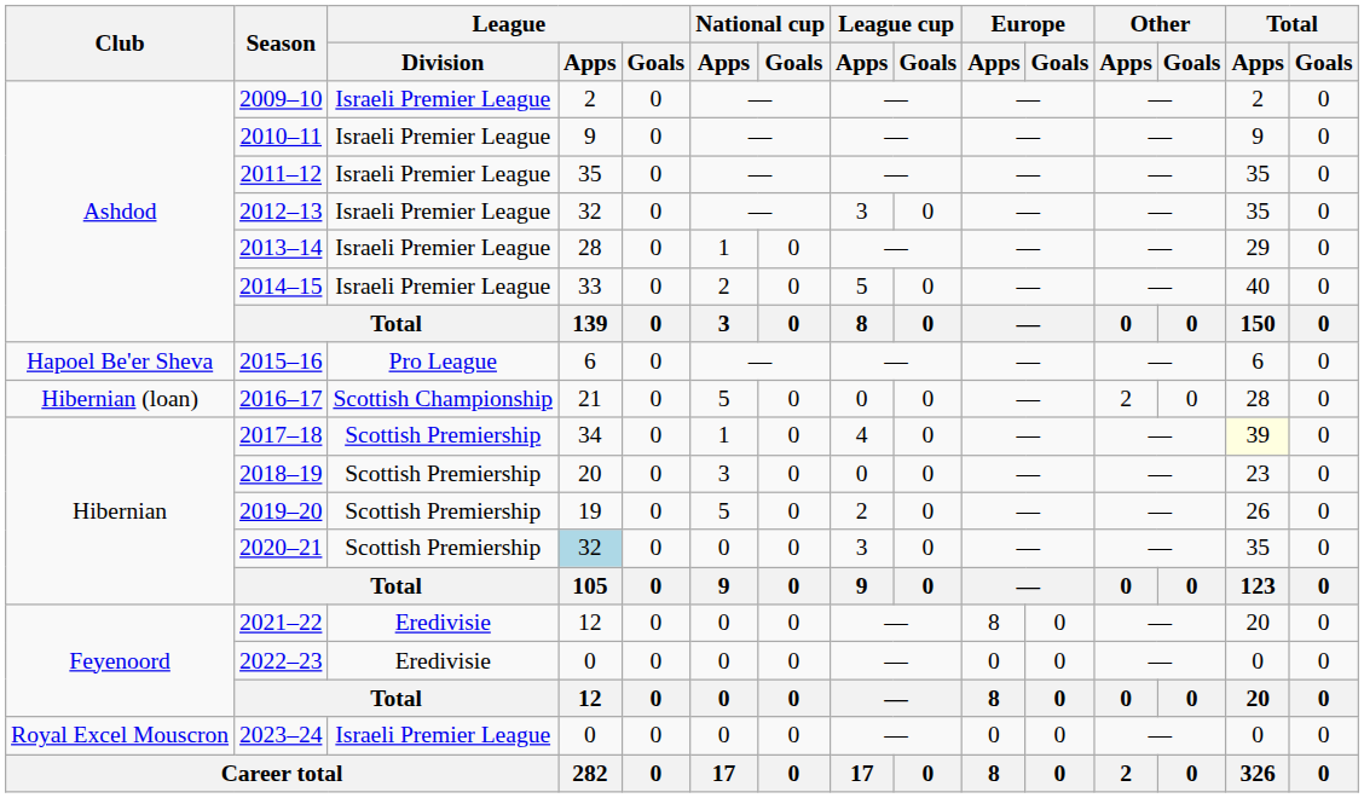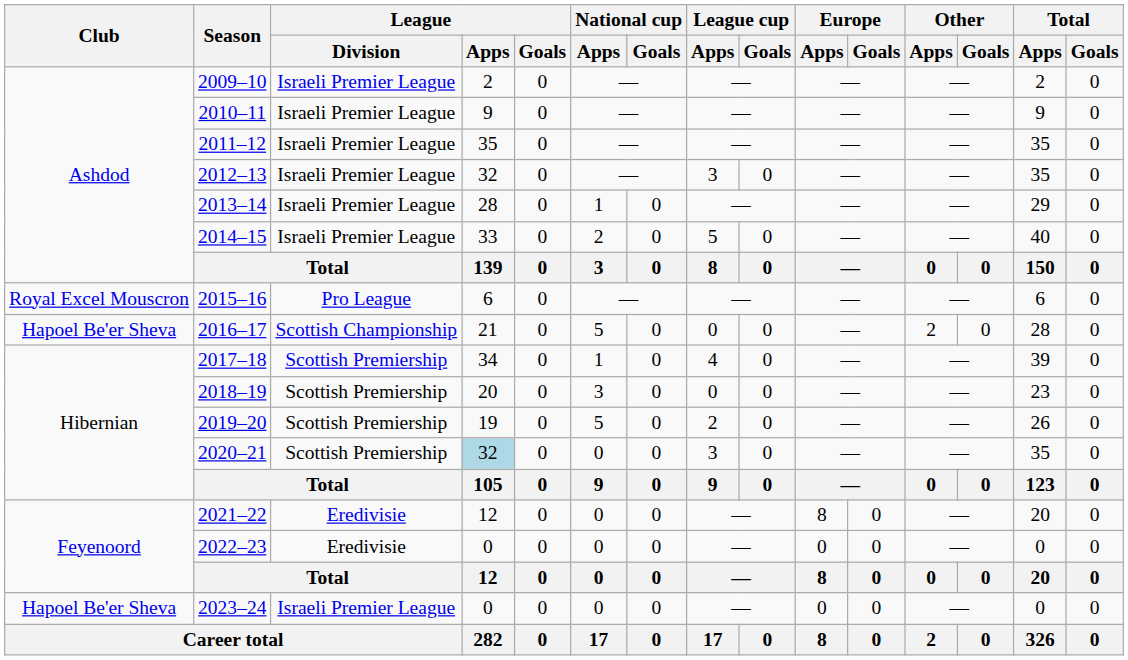 <table class="wikitable" style="text-align:center">
 <tr>
 <th rowspan="2">Club</th>
 <th rowspan="2">Season</th>
 <th colspan="3">League</th>
 <th colspan="2">National cup</th>
 <th colspan="2">League cup</th>
 <th colspan="2">Europe</th>
 <th colspan="2">Other</th>
 <th colspan="2">Total</th>
 </tr>
 <tr>
 <th>Division</th>
 <th>Apps</th>
 <th>Goals</th>
 <th>Apps</th>
 <th>Goals</th>
 <th>Apps</th>
 <th>Goals</th>
 <th>Apps</th>
 <th>Goals</th>
 <th>Apps</th>
 <th>Goals</th>
 <th>Apps</th>
 <th>Goals</th>
 </tr>
 <tr>
 <td rowspan="7"><a href='#'>Ashdod</a></td>
 <td><a href='#'>2009–10</a></td>
 <td><a href='#'>Israeli Premier League</a></td>
 <td>2</td>
 <td>0</td>
 <td colspan="2">—</td>
 <td colspan="2">—</td>
 <td colspan="2">—</td>
 <td colspan="2">—</td>
 <td>2</td>
 <td>0</td>
 </tr>
 <tr>
 <td><a href='#'>2010–11</a></td>
 <td>Israeli Premier League</td>
 <td>9</td>
 <td>0</td>
 <td colspan="2">—</td>
 <td colspan="2">—</td>
 <td colspan="2">—</td>
 <td colspan="2">—</td>
 <td>9</td>
 <td>0</td>
 </tr>
 <tr>
 <td><a href='#'>2011–12</a></td>
 <td>Israeli Premier League</td>
 <td>35</td>
 <td>0</td>
 <td colspan="2">—</td>
 <td colspan="2">—</td>
 <td colspan="2">—</td>
 <td colspan="2">—</td>
 <td>35</td>
 <td>0</td>
 </tr>
 <tr>
 <td><a href='#'>2012–13</a></td>
 <td>Israeli Premier League</td>
 <td>32</td>
 <td>0</td>
 <td colspan="2">—</td>
 <td>3</td>
 <td>0</td>
 <td colspan="2">—</td>
 <td colspan="2">—</td>
 <td>35</td>
 <td>0</td>
 </tr>
 <tr>
 <td><a href='#'>2013–14</a></td>
 <td>Israeli Premier League</td>
 <td>28</td>
 <td>0</td>
 <td>1</td>
 <td>0</td>
 <td colspan="2">—</td>
 <td colspan="2">—</td>
 <td colspan="2">—</td>
 <td>29</td>
 <td>0</td>
 </tr>
 <tr>
 <td><a href='#'>2014–15</a></td>
 <td>Israeli Premier League</td>
 <td>33</td>
 <td>0</td>
 <td>2</td>
 <td>0</td>
 <td>5</td>
 <td>0</td>
 <td colspan="2">—</td>
 <td colspan="2">—</td>
 <td>40</td>
 <td>0</td>
 </tr>
 <tr>
 <th colspan="2">Total</th>
 <th>139</th>
 <th>0</th>
 <th>3</th>
 <th>0</th>
 <th>8</th>
 <th>0</th>
 <th colspan="2">—</th>
 <th>0</th>
 <th>0</th>
 <th>150</th>
 <th>0</th>
 </tr>
 <tr>
-<td><a href='#'>Hapoel Be'er Sheva</a></td>
+<td><a href='#'>Royal Excel Mouscron</a></td>
 <td><a href='#'>2015–16</a></td>
 <td><a href='#'>Pro League</a></td>
 <td>6</td>
 <td>0</td>
 <td colspan="2">—</td>
 <td colspan="2">—</td>
 <td colspan="2">—</td>
 <td colspan="2">—</td>
 <td>6</td>
 <td>0</td>
 </tr>
 <tr>
-<td><a href='#'>Hibernian</a> (loan)</td>
+<td><a href='#'>Hapoel Be'er Sheva</a></td>
 <td><a href='#'>2016–17</a></td>
 <td><a href='#'>Scottish Championship</a></td>
 <td>21</td>
 <td>0</td>
 <td>5</td>
 <td>0</td>
 <td>0</td>
 <td>0</td>
 <td colspan="2">—</td>
 <td>2</td>
 <td>0</td>
 <td>28</td>
 <td>0</td>
 </tr>
 <tr>
 <td rowspan="5">Hibernian</td>
 <td><a href='#'>2017–18</a></td>
 <td><a href='#'>Scottish Premiership</a></td>
 <td>34</td>
 <td>0</td>
 <td>1</td>
 <td>0</td>
 <td>4</td>
 <td>0</td>
 <td colspan="2">—</td>
 <td colspan="2">—</td>
-<td style="background: lightyellow;">39</td>
+<td>39</td>
 <td>0</td>
 </tr>
 <tr>
 <td><a href='#'>2018–19</a></td>
 <td>Scottish Premiership</td>
 <td>20</td>
 <td>0</td>
 <td>3</td>
 <td>0</td>
 <td>0</td>
 <td>0</td>
 <td colspan="2">—</td>
 <td colspan="2">—</td>
 <td>23</td>
 <td>0</td>
 </tr>
 <tr>
 <td><a href='#'>2019–20</a></td>
 <td>Scottish Premiership</td>
 <td>19</td>
 <td>0</td>
 <td>5</td>
 <td>0</td>
 <td>2</td>
 <td>0</td>
 <td colspan="2">—</td>
 <td colspan="2">—</td>
 <td>26</td>
 <td>0</td>
 </tr>
 <tr>
 <td><a href='#'>2020–21</a></td>
 <td>Scottish Premiership</td>
 <td style="background: lightblue;">32</td>
 <td>0</td>
 <td>0</td>
 <td>0</td>
 <td>3</td>
 <td>0</td>
 <td colspan="2">—</td>
 <td colspan=2>—</td>
 <td>35</td>
 <td>0</td>
 </tr>
 <tr>
 <th colspan="2">Total</th>
 <th>105</th>
 <th>0</th>
 <th>9</th>
 <th>0</th>
 <th>9</th>
 <th>0</th>
 <th colspan="2">—</th>
 <th>0</th>
 <th>0</th>
 <th>123</th>
 <th>0</th>
 </tr>
 <tr>
 <td rowspan="3"><a href='#'>Feyenoord</a></td>
 <td><a href='#'>2021–22</a></td>
 <td><a href='#'>Eredivisie</a></td>
 <td>12</td>
 <td>0</td>
 <td>0</td>
 <td>0</td>
 <td colspan="2">—</td>
 <td>8</td>
 <td>0</td>
 <td colspan="2">—</td>
 <td>20</td>
 <td>0</td>
 </tr>
 <tr>
 <td><a href='#'>2022–23</a></td>
 <td>Eredivisie</td>
 <td>0</td>
 <td>0</td>
 <td>0</td>
 <td>0</td>
 <td colspan="2">—</td>
 <td>0</td>
 <td>0</td>
 <td colspan="2">—</td>
 <td>0</td>
 <td>0</td>
 </tr>
 <tr>
 <th colspan="2">Total</th>
 <th>12</th>
 <th>0</th>
 <th>0</th>
 <th>0</th>
 <th colspan="2">—</th>
 <th>8</th>
 <th>0</th>
 <th>0</th>
 <th>0</th>
 <th>20</th>
 <th>0</th>
 </tr>
 <tr>
-<td><a href='#'>Royal Excel Mouscron</a></td>
+<td><a href='#'>Hapoel Be'er Sheva</a></td>
 <td><a href='#'>2023–24</a></td>
 <td><a href='#'>Israeli Premier League</a></td>
 <td>0</td>
 <td>0</td>
 <td>0</td>
 <td>0</td>
 <td colspan="2">—</td>
 <td>0</td>
 <td>0</td>
 <td colspan="2">—</td>
 <td>0</td>
 <td>0</td>
 </tr>
 <tr>
 <th colspan="3">Career total</th>
 <th>282</th>
 <th>0</th>
 <th>17</th>
 <th>0</th>
 <th>17</th>
 <th>0</th>
 <th>8</th>
 <th>0</th>
 <th>2</th>
 <th>0</th>
 <th>326</th>
 <th>0</th>
 </tr>
 </table>
